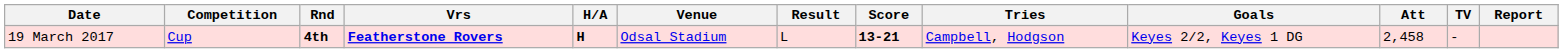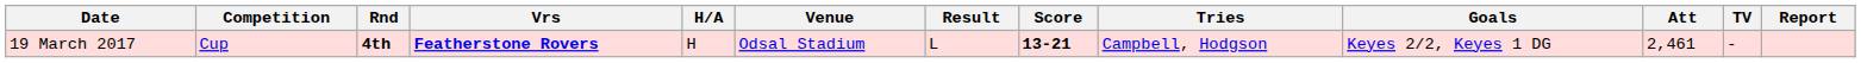 <table class="wikitable"  style="font-size:85%; width:100%;">
 <tr>
 <th>Date</th>
 <th>Competition</th>
 <th>Rnd</th>
 <th>Vrs</th>
 <th>H/A</th>
 <th>Venue</th>
 <th>Result</th>
 <th>Score</th>
 <th>Tries</th>
 <th>Goals</th>
 <th>Att</th>
 <th>TV</th>
 <th>Report</th>
 </tr>
 <tr style="background:#ffdddd;" width=20 | >
 <td>19 March 2017</td>
 <td><a href='#'>Cup</a></td>
 <td><strong>4th</strong></td>
 <td><strong><a href='#'>Featherstone Rovers</a></strong></td>
-<td><strong>H</strong></td>
+<td>H</td>
 <td><a href='#'>Odsal Stadium</a></td>
 <td>L</td>
 <td><strong>13-21</strong></td>
 <td><a href='#'>Campbell</a>, <a href='#'>Hodgson</a></td>
 <td><a href='#'>Keyes</a> 2/2, <a href='#'>Keyes</a> 1 DG</td>
-<td>2,458</td>
+<td>2,461</td>
 <td>-</td>
 <td></td>
 </tr>
 </table>
